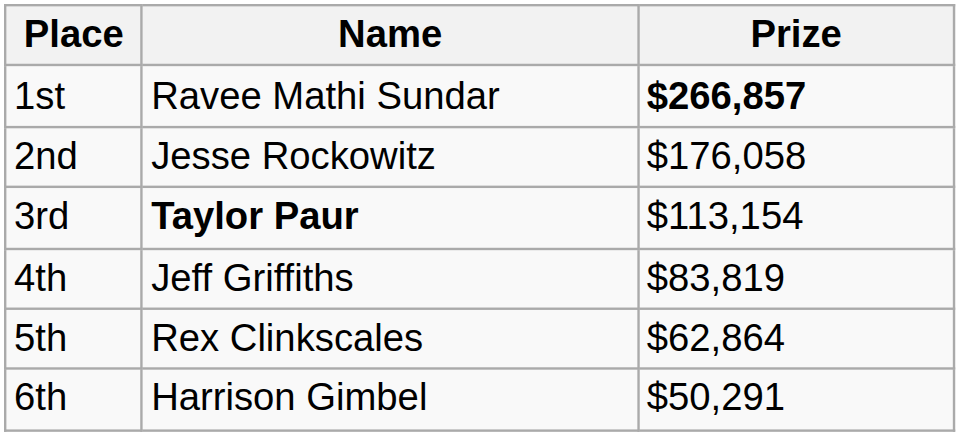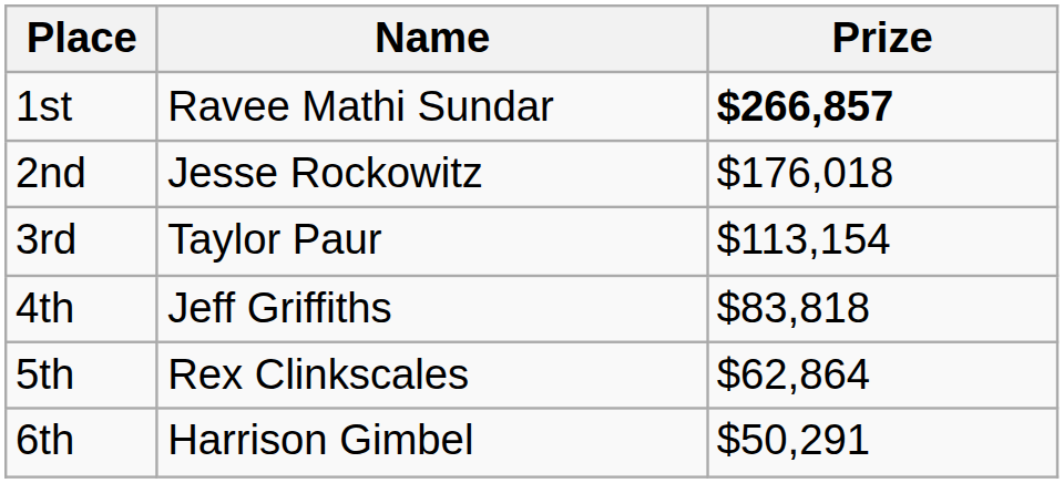 <table class="wikitable">
 <tr>
 <th style="width:50px;">Place</th>
 <th style="width:200px;">Name</th>
 <th style="width:125px;">Prize</th>
 </tr>
 <tr>
 <td>1st</td>
 <td> Ravee Mathi Sundar</td>
 <td><strong>$266,857</strong></td>
 </tr>
 <tr>
 <td>2nd</td>
 <td> Jesse Rockowitz</td>
-<td>$176,058</td>
+<td>$176,018</td>
 </tr>
 <tr>
 <td>3rd</td>
-<td><strong> Taylor Paur</strong></td>
+<td> Taylor Paur</td>
 <td>$113,154</td>
 </tr>
 <tr>
 <td>4th</td>
 <td> Jeff Griffiths</td>
-<td>$83,819</td>
+<td>$83,818</td>
 </tr>
 <tr>
 <td>5th</td>
 <td> Rex Clinkscales</td>
 <td>$62,864</td>
 </tr>
 <tr>
 <td>6th</td>
 <td> Harrison Gimbel</td>
 <td>$50,291</td>
 </tr>
 </table>
